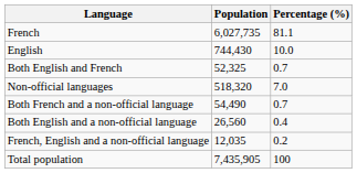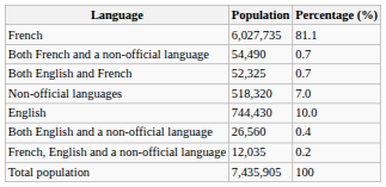 <table class="wikitable">
 <tr>
 <th>Language</th>
 <th>Population</th>
 <th>Percentage (%)</th>
 </tr>
 <tr>
 <td>French</td>
 <td>6,027,735</td>
 <td>81.1</td>
 </tr>
 <tr>
-<td>English</td>
-<td>744,430</td>
-<td>10.0</td>
+<td>Both French and a non-official language</td>
+<td>54,490</td>
+<td>0.7</td>
 </tr>
 <tr>
 <td>Both English and French</td>
 <td>52,325</td>
 <td>0.7</td>
 </tr>
 <tr>
 <td>Non-official languages</td>
 <td>518,320</td>
 <td>7.0</td>
 </tr>
 <tr>
-<td>Both French and a non-official language</td>
-<td>54,490</td>
-<td>0.7</td>
+<td>English</td>
+<td>744,430</td>
+<td>10.0</td>
 </tr>
 <tr>
 <td>Both English and a non-official language</td>
 <td>26,560</td>
 <td>0.4</td>
 </tr>
 <tr>
 <td>French, English and a non-official language</td>
 <td>12,035</td>
 <td>0.2</td>
 </tr>
 <tr>
 <td>Total population</td>
 <td>7,435,905</td>
 <td>100</td>
 </tr>
 </table>
